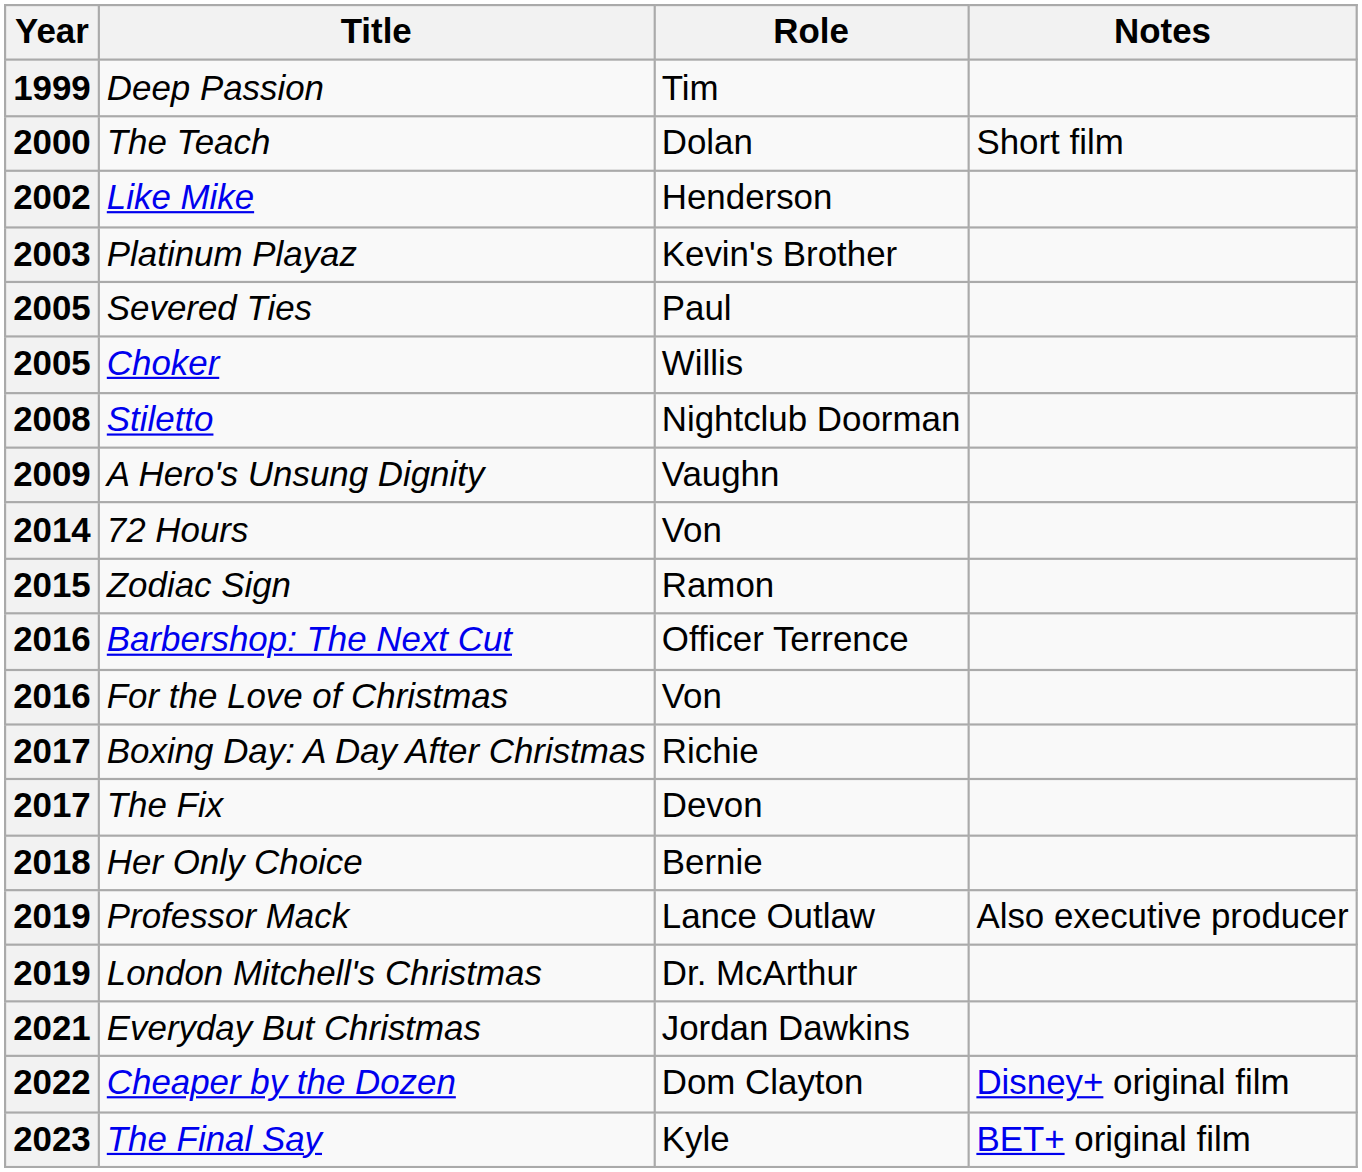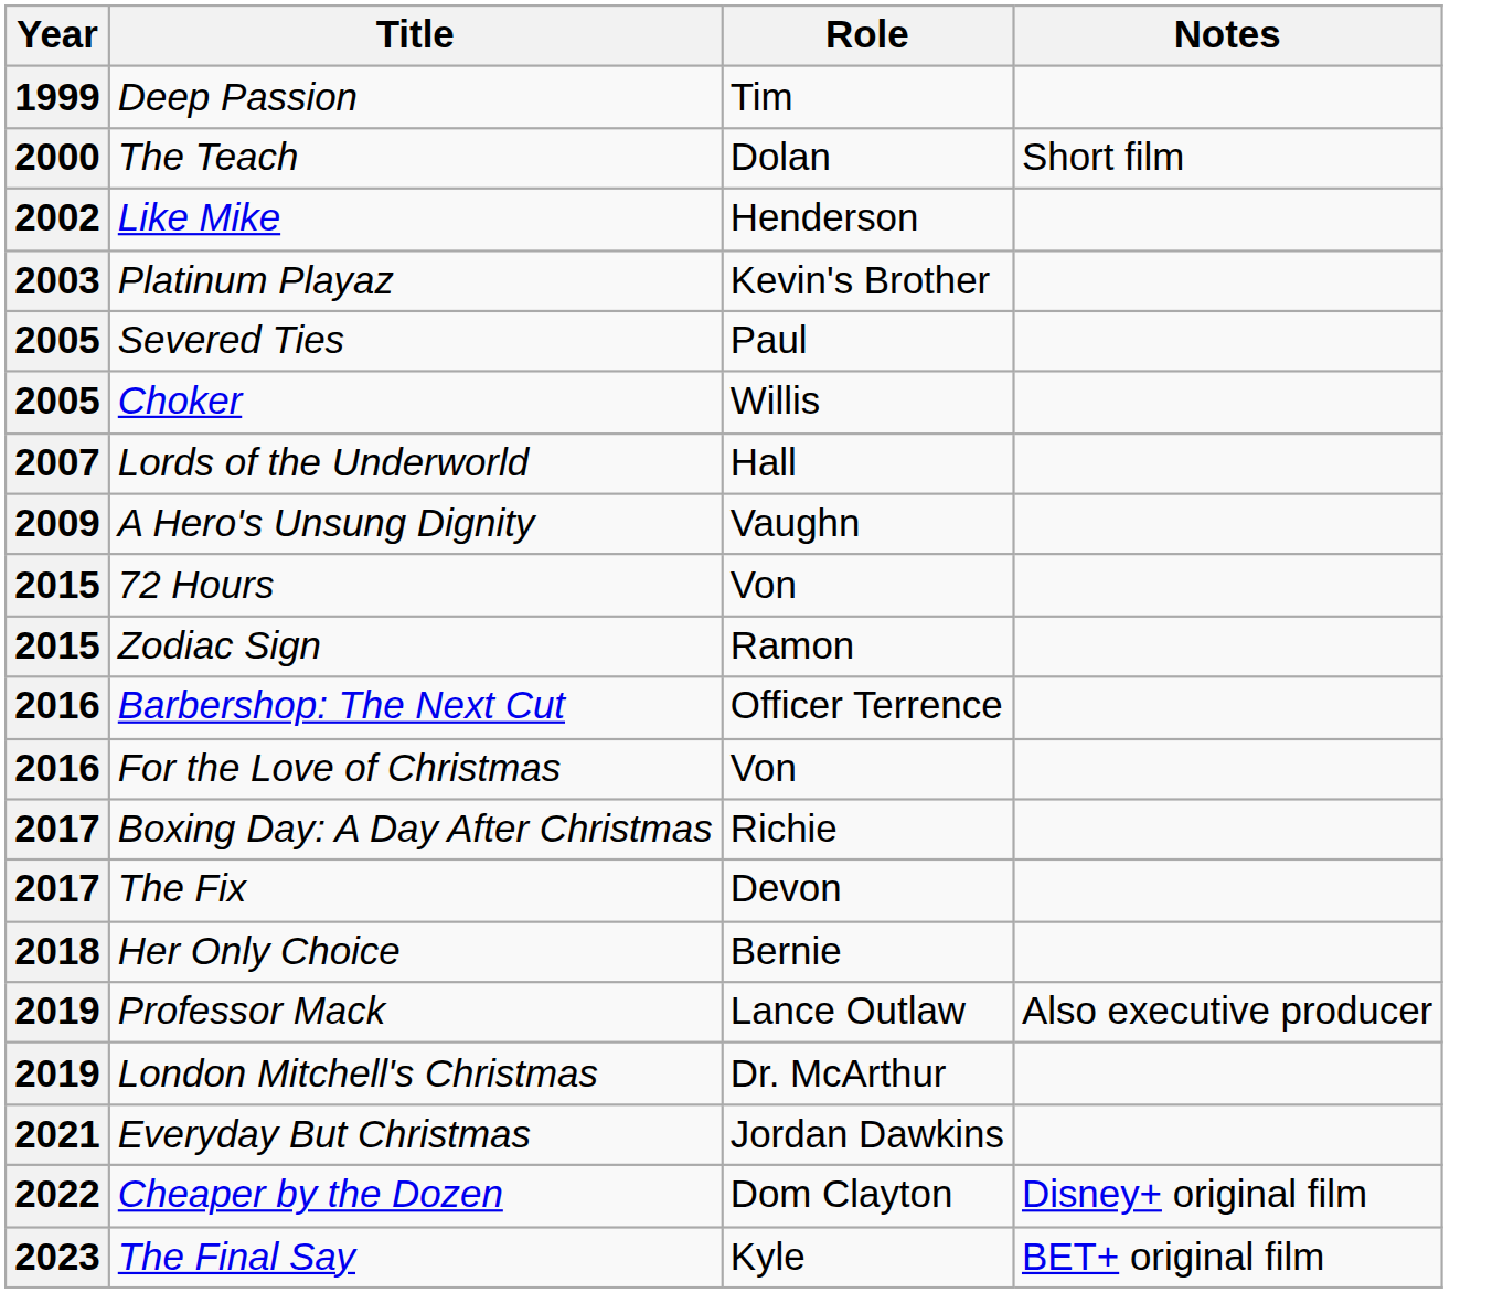 <table class="wikitable sortable plainrowheaders">
 <tr>
 <th scope="col">Year</th>
 <th scope="col">Title</th>
 <th scope="col">Role</th>
 <th scope="col" class="unsortable">Notes</th>
 </tr>
 <tr>
 <th scope="row" style="text-align:center;">1999</th>
 <td><em>Deep Passion</em></td>
 <td>Tim</td>
 <td></td>
 </tr>
 <tr>
 <th scope="row" style="text-align:center;">2000</th>
 <td><em>The Teach</em></td>
 <td>Dolan</td>
 <td>Short film</td>
 </tr>
 <tr>
 <th scope="row" style="text-align:center;">2002</th>
 <td><em><a href='#'>Like Mike</a></em></td>
 <td>Henderson</td>
 <td></td>
 </tr>
 <tr>
 <th scope="row" style="text-align:center;">2003</th>
 <td><em>Platinum Playaz</em></td>
 <td>Kevin's Brother</td>
 <td></td>
 </tr>
 <tr>
 <th scope="row" style="text-align:center;">2005</th>
 <td><em>Severed Ties</em></td>
 <td>Paul</td>
 <td></td>
 </tr>
 <tr>
 <th scope="row" style="text-align:center;">2005</th>
 <td><em><a href='#'>Choker</a></em></td>
 <td>Willis</td>
 <td></td>
 </tr>
 <tr>
-<th scope="row" style="text-align:center;">2008</th>
-<td><em><a href='#'>Stiletto</a></em></td>
-<td>Nightclub Doorman</td>
+<th scope="row" style="text-align:center;">2007</th>
+<td><em>Lords of the Underworld</em></td>
+<td>Hall</td>
 <td></td>
 </tr>
 <tr>
 <th scope="row" style="text-align:center;">2009</th>
 <td><em>A Hero's Unsung Dignity</em></td>
 <td>Vaughn</td>
 <td></td>
 </tr>
 <tr>
-<th scope="row" style="text-align:center;">2014</th>
+<th scope="row" style="text-align:center;">2015</th>
 <td><em>72 Hours</em></td>
 <td>Von</td>
 <td></td>
 </tr>
 <tr>
 <th scope="row" style="text-align:center;">2015</th>
 <td><em>Zodiac Sign</em></td>
 <td>Ramon</td>
 <td></td>
 </tr>
 <tr>
 <th scope="row" style="text-align:center;">2016</th>
 <td><em><a href='#'>Barbershop: The Next Cut</a></em></td>
 <td>Officer Terrence</td>
 <td></td>
 </tr>
 <tr>
 <th scope="row" style="text-align:center;">2016</th>
 <td><em>For the Love of Christmas</em></td>
 <td>Von</td>
 <td></td>
 </tr>
 <tr>
 <th scope="row" style="text-align:center;">2017</th>
 <td><em>Boxing Day: A Day After Christmas</em></td>
 <td>Richie</td>
 <td></td>
 </tr>
 <tr>
 <th scope="row" style="text-align:center;">2017</th>
 <td><em>The Fix</em></td>
 <td>Devon</td>
 <td></td>
 </tr>
 <tr>
 <th scope="row" style="text-align:center;">2018</th>
 <td><em>Her Only Choice</em></td>
 <td>Bernie</td>
 <td></td>
 </tr>
 <tr>
 <th scope="row" style="text-align:center;">2019</th>
 <td><em>Professor Mack</em></td>
 <td>Lance Outlaw</td>
 <td>Also executive producer</td>
 </tr>
 <tr>
 <th scope="row" style="text-align:center;">2019</th>
 <td><em>London Mitchell's Christmas</em></td>
 <td>Dr. McArthur</td>
 <td></td>
 </tr>
 <tr>
 <th scope="row" style="text-align:center;">2021</th>
 <td><em>Everyday But Christmas</em></td>
 <td>Jordan Dawkins</td>
 <td></td>
 </tr>
 <tr>
 <th scope="row" style="text-align:center;">2022</th>
 <td><em><a href='#'>Cheaper by the Dozen</a></em></td>
 <td>Dom Clayton</td>
 <td><a href='#'>Disney+</a> original film</td>
 </tr>
 <tr>
 <th scope="row" style="text-align:center;">2023</th>
 <td><em><a href='#'>The Final Say</a></em></td>
 <td>Kyle</td>
 <td><a href='#'>BET+</a> original film</td>
 </tr>
 </table>
